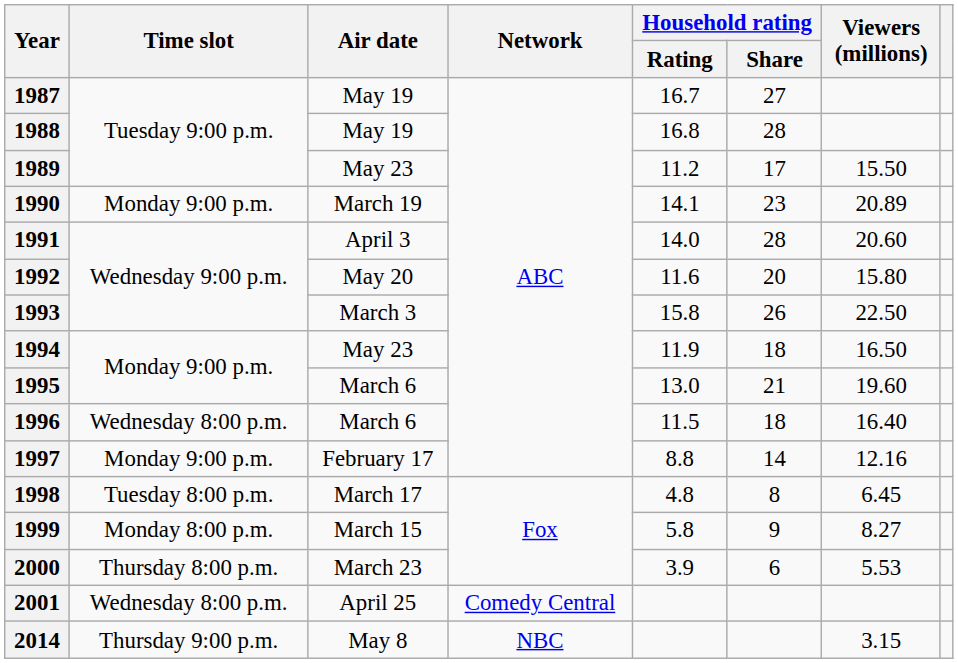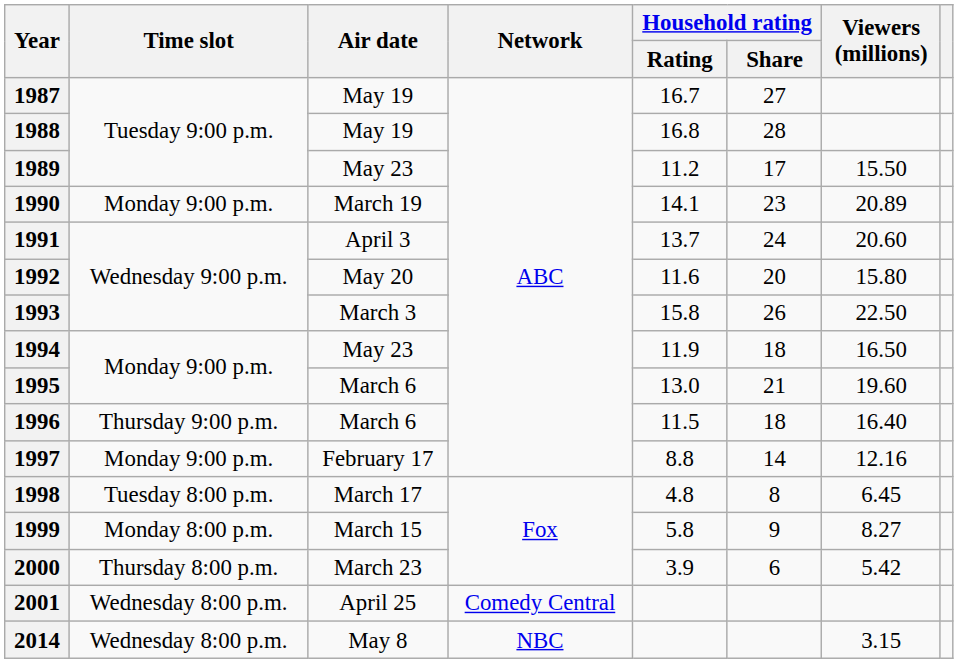 <table class="wikitable sortable plainrowheaders" style="text-align: center;">
 <tr>
 <th scope="col" rowspan="2">Year</th>
 <th scope="col" rowspan="2">Time slot</th>
 <th scope="col" rowspan="2">Air date</th>
 <th scope="col" rowspan="2">Network</th>
 <th scope="col" style="width:20%" colspan="2"><a href='#'>Household rating</a></th>
 <th scope="col" rowspan="2">Viewers<br>(millions)</th>
 <th scope="col" rowspan="2"></th>
 </tr>
 <tr>
 <th scope="col" style="width:10%">Rating</th>
 <th scope="col" style="width:10%">Share</th>
 </tr>
 <tr>
 <th scope="row" style="text-align:center;">1987</th>
 <td rowspan="3">Tuesday 9:00 p.m.</td>
 <td>May 19</td>
 <td rowspan="11"><a href='#'>ABC</a></td>
 <td>16.7</td>
 <td>27</td>
 <td></td>
 <td></td>
 </tr>
 <tr>
 <th scope="row" style="text-align:center;">1988</th>
 <td>May 19</td>
 <td>16.8</td>
 <td>28</td>
 <td></td>
 <td></td>
 </tr>
 <tr>
 <th scope="row" style="text-align:center;">1989</th>
 <td>May 23</td>
 <td>11.2</td>
 <td>17</td>
 <td>15.50</td>
 <td></td>
 </tr>
 <tr>
 <th scope="row" style="text-align:center;">1990</th>
 <td>Monday 9:00 p.m.</td>
 <td>March 19</td>
 <td>14.1</td>
 <td>23</td>
 <td>20.89</td>
 <td></td>
 </tr>
 <tr>
 <th scope="row" style="text-align:center;">1991</th>
 <td rowspan="3">Wednesday 9:00 p.m.</td>
 <td>April 3</td>
-<td>14.0</td>
-<td>28</td>
+<td>13.7</td>
+<td>24</td>
 <td>20.60</td>
 <td></td>
 </tr>
 <tr>
 <th scope="row" style="text-align:center;">1992</th>
 <td>May 20</td>
 <td>11.6</td>
 <td>20</td>
 <td>15.80</td>
 <td></td>
 </tr>
 <tr>
 <th scope="row" style="text-align:center;">1993</th>
 <td>March 3</td>
 <td>15.8</td>
 <td>26</td>
 <td>22.50</td>
 <td></td>
 </tr>
 <tr>
 <th scope="row" style="text-align:center;">1994</th>
 <td rowspan="2">Monday 9:00 p.m.</td>
 <td>May 23</td>
 <td>11.9</td>
 <td>18</td>
 <td>16.50</td>
 <td></td>
 </tr>
 <tr>
 <th scope="row" style="text-align:center;">1995</th>
 <td>March 6</td>
 <td>13.0</td>
 <td>21</td>
 <td>19.60</td>
 <td></td>
 </tr>
 <tr>
 <th scope="row" style="text-align:center;">1996</th>
-<td>Wednesday 8:00 p.m.</td>
+<td>Thursday 9:00 p.m.</td>
 <td>March 6</td>
 <td>11.5</td>
 <td>18</td>
 <td>16.40</td>
 <td></td>
 </tr>
 <tr>
 <th scope="row" style="text-align:center;">1997</th>
 <td>Monday 9:00 p.m.</td>
 <td>February 17</td>
 <td>8.8</td>
 <td>14</td>
 <td>12.16</td>
 <td></td>
 </tr>
 <tr>
 <th scope="row" style="text-align:center;">1998</th>
 <td>Tuesday 8:00 p.m.</td>
 <td>March 17</td>
 <td rowspan="3"><a href='#'>Fox</a></td>
 <td>4.8</td>
 <td>8</td>
 <td>6.45</td>
 <td></td>
 </tr>
 <tr>
 <th scope="row" style="text-align:center;">1999</th>
 <td>Monday 8:00 p.m.</td>
 <td>March 15</td>
 <td>5.8</td>
 <td>9</td>
 <td>8.27</td>
 <td></td>
 </tr>
 <tr>
 <th scope="row" style="text-align:center;">2000</th>
 <td>Thursday 8:00 p.m.</td>
 <td>March 23</td>
 <td>3.9</td>
 <td>6</td>
-<td>5.53</td>
+<td>5.42</td>
 <td></td>
 </tr>
 <tr>
 <th scope="row" style="text-align:center;">2001</th>
 <td>Wednesday 8:00 p.m.</td>
 <td>April 25</td>
 <td><a href='#'>Comedy Central</a></td>
 <td></td>
 <td></td>
 <td></td>
 <td></td>
 </tr>
 <tr>
 <th scope="row" style="text-align:center;">2014</th>
-<td>Thursday 9:00 p.m.</td>
+<td>Wednesday 8:00 p.m.</td>
 <td>May 8</td>
 <td><a href='#'>NBC</a></td>
 <td></td>
 <td></td>
 <td>3.15</td>
 <td></td>
 </tr>
 </table>
